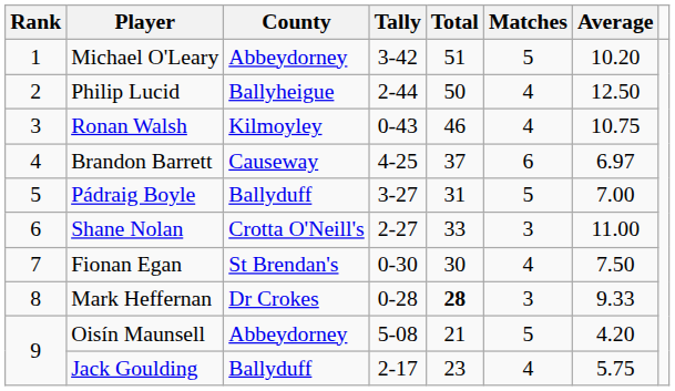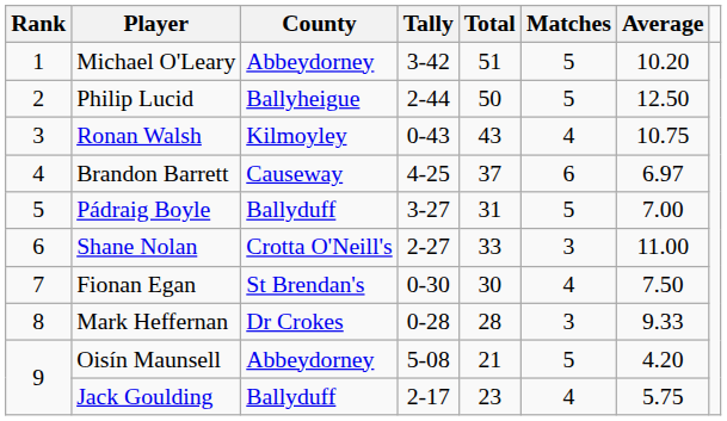 <table class="wikitable">
 <tr>
 <th>Rank</th>
 <th>Player</th>
 <th>County</th>
 <th>Tally</th>
 <th>Total</th>
 <th>Matches</th>
 <th>Average</th>
 <td></td>
 </tr>
 <tr>
 <td rowspan=1 align=center>1</td>
 <td>Michael O'Leary</td>
 <td><a href='#'>Abbeydorney</a></td>
 <td align=center>3-42</td>
 <td align=center>51</td>
 <td align=center>5</td>
 <td align=center>10.20</td>
 </tr>
 <tr>
 <td rowspan=1 align=center>2</td>
 <td>Philip Lucid</td>
 <td><a href='#'>Ballyheigue</a></td>
 <td align=center>2-44</td>
 <td align=center>50</td>
-<td align=center>4</td>
+<td align=center>5</td>
 <td align=center>12.50</td>
 </tr>
 <tr>
 <td rowspan=1 align=center>3</td>
 <td><a href='#'>Ronan Walsh</a></td>
 <td><a href='#'>Kilmoyley</a></td>
 <td align=center>0-43</td>
-<td align=center>46</td>
+<td align=center>43</td>
 <td align=center>4</td>
 <td align=center>10.75</td>
 </tr>
 <tr>
 <td rowspan=1 align=center>4</td>
 <td>Brandon Barrett</td>
 <td><a href='#'>Causeway</a></td>
 <td align=center>4-25</td>
 <td align=center>37</td>
 <td align=center>6</td>
 <td align=center>6.97</td>
 </tr>
 <tr>
 <td rowspan="1" align="center">5</td>
 <td><a href='#'>Pádraig Boyle</a></td>
 <td><a href='#'>Ballyduff</a></td>
 <td align="center">3-27</td>
 <td align="center">31</td>
 <td align="center">5</td>
 <td align="center">7.00</td>
 </tr>
 <tr>
 <td rowspan="1" align="center">6</td>
 <td><a href='#'>Shane Nolan</a></td>
 <td><a href='#'>Crotta O'Neill's</a></td>
 <td align="center">2-27</td>
 <td align="center">33</td>
 <td align="center">3</td>
 <td align="center">11.00</td>
 </tr>
 <tr>
 <td rowspan=1 align=center>7</td>
 <td>Fionan Egan</td>
 <td><a href='#'>St Brendan's</a></td>
 <td align=center>0-30</td>
 <td align=center>30</td>
 <td align=center>4</td>
 <td align=center>7.50</td>
 </tr>
 <tr>
 <td rowspan=1 align=center>8</td>
 <td>Mark Heffernan</td>
 <td><a href='#'>Dr Crokes</a></td>
 <td align=center>0-28</td>
-<td align=center><strong>28</strong></td>
+<td align=center>28</td>
 <td align=center>3</td>
 <td align=center>9.33</td>
 </tr>
 <tr>
 <td rowspan=2 align=center>9</td>
 <td>Oisín Maunsell</td>
 <td><a href='#'>Abbeydorney</a></td>
 <td align=center>5-08</td>
 <td align=center>21</td>
 <td align=center>5</td>
 <td align=center>4.20</td>
 </tr>
 <tr>
 <td><a href='#'>Jack Goulding</a></td>
 <td><a href='#'>Ballyduff</a></td>
 <td align=center>2-17</td>
 <td align=center>23</td>
 <td align=center>4</td>
 <td align=center>5.75</td>
 </tr>
 </table>
